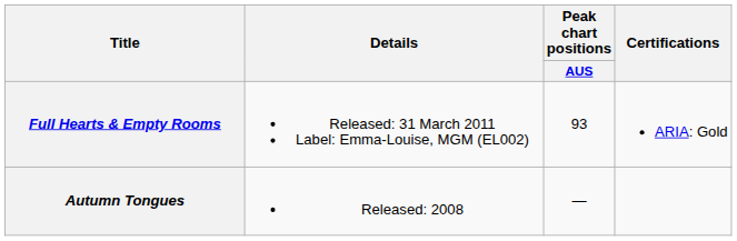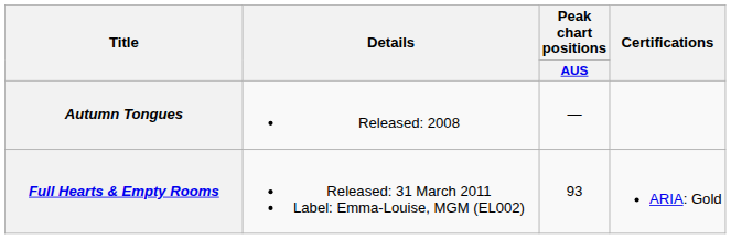 <table class="wikitable plainrowheaders" style="text-align:center;">
 <tr>
 <th scope="col" rowspan="2" style="width:16em;">Title</th>
 <th scope="col" rowspan="2" style="width:20em;">Details</th>
 <th scope="col" colspan="1">Peak chart positions</th>
 <th rowspan="2">Certifications</th>
 </tr>
 <tr>
 <th scope="col" style="width:2.5em;font-size:90%;"><a href='#'>AUS</a><br></th>
 </tr>
 <tr>
+<th scope="row"><em>Autumn Tongues</em></th>
+<td><br><ul><li>Released: 2008</li></ul></td>
+<td>—</td>
+<td></td>
+</tr>
+<tr>
 <th scope="row"><em><a href='#'>Full Hearts & Empty Rooms</a></em></th>
 <td><br><ul><li>Released: 31 March 2011</li><li>Label: Emma-Louise, MGM (EL002)</li></ul></td>
 <td>93</td>
 <td><br><ul><li><a href='#'>ARIA</a>: Gold</li></ul></td>
 </tr>
-<tr>
-<th scope="row"><em>Autumn Tongues</em></th>
-<td><br><ul><li>Released: 2008</li></ul></td>
-<td>—</td>
-<td></td>
-</tr>
 </table>
